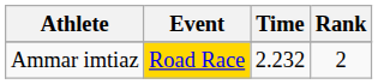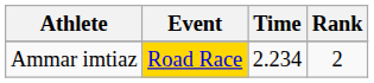 <table class=wikitable style="font-size:95%">
 <tr>
 <th>Athlete</th>
 <th>Event</th>
 <th>Time</th>
 <th>Rank</th>
 </tr>
 <tr>
 </tr>
 <tr align=center>
 <td>Ammar imtiaz</td>
 <td style="background: gold;"><a href='#'>Road Race</a></td>
-<td>2.232</td>
+<td>2.234</td>
 <td>2</td>
 </tr>
 </table>
